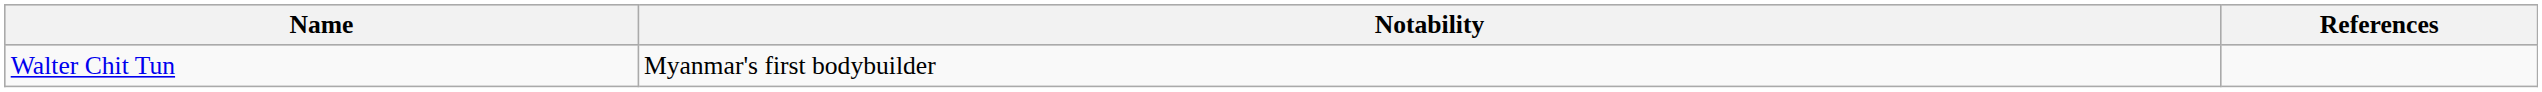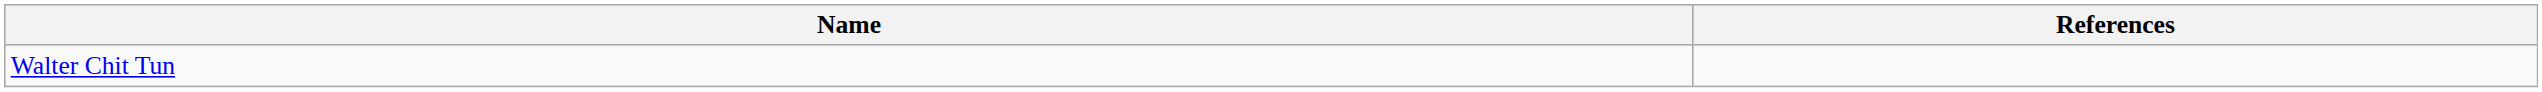 <table width=100% class="wikitable">
 <tr>
 <th width=20%>Name</th>
-<th width=50%>Notability</th>
 <th width=10%>References</th>
 </tr>
 <tr>
 <td><a href='#'>Walter Chit Tun</a></td>
-<td>Myanmar's first bodybuilder</td>
 <td></td>
 </tr>
 </table>
